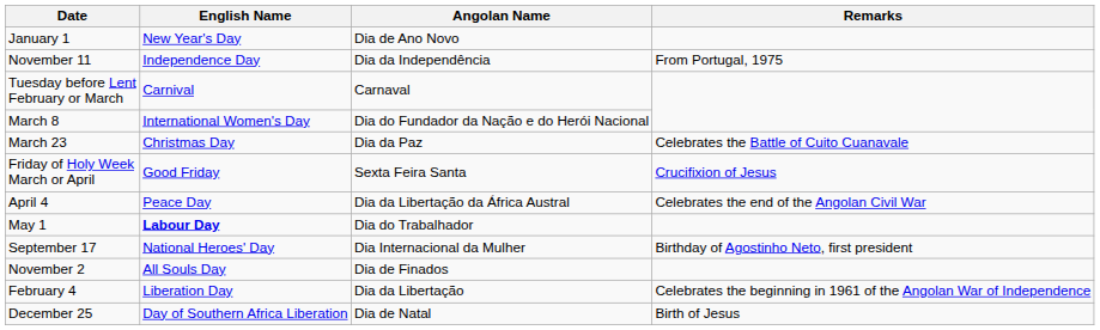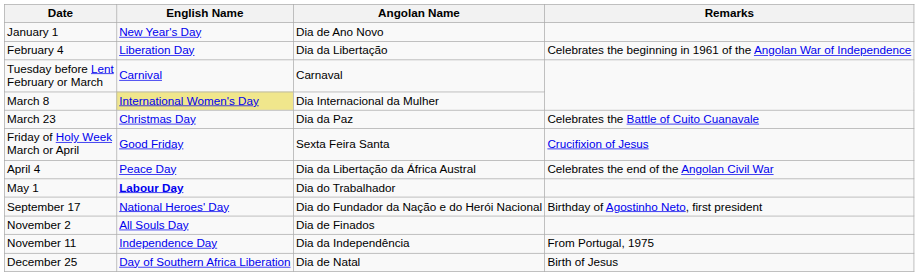 <table class="wikitable">
 <tr>
 <th>Date</th>
 <th>English Name</th>
 <th>Angolan Name</th>
 <th>Remarks</th>
 </tr>
 <tr>
 <td>January 1</td>
 <td><a href='#'>New Year's Day</a></td>
 <td>Dia de Ano Novo</td>
 </tr>
 <tr>
-<td>November 11</td>
-<td><a href='#'>Independence Day</a></td>
-<td>Dia da Independência</td>
-<td>From Portugal, 1975</td>
+<td>February 4</td>
+<td><a href='#'>Liberation Day</a></td>
+<td>Dia da Libertação</td>
+<td>Celebrates the beginning in 1961 of the <a href='#'>Angolan War of Independence</a></td>
 </tr>
 <tr>
 <td>Tuesday before <a href='#'>Lent</a><br>February or March</td>
 <td><a href='#'>Carnival</a></td>
 <td>Carnaval</td>
 </tr>
 <tr>
 <td>March 8</td>
-<td><a href='#'>International Women's Day</a></td>
-<td>Dia do Fundador da Nação e do Herói Nacional</td>
+<td style="background: khaki;"><a href='#'>International Women's Day</a></td>
+<td>Dia Internacional da Mulher</td>
 </tr>
 <tr>
 <td>March 23</td>
 <td><a href='#'>Christmas Day</a></td>
 <td>Dia da Paz</td>
 <td>Celebrates the <a href='#'>Battle of Cuito Cuanavale</a></td>
 </tr>
 <tr>
 <td>Friday of <a href='#'>Holy Week</a><br>March or April</td>
 <td><a href='#'>Good Friday</a></td>
 <td>Sexta Feira Santa</td>
 <td><a href='#'>Crucifixion of Jesus</a></td>
 </tr>
 <tr>
 <td>April 4</td>
 <td><a href='#'>Peace Day</a></td>
 <td>Dia da Libertação da África Austral</td>
 <td>Celebrates the end of the <a href='#'>Angolan Civil War</a></td>
 </tr>
 <tr>
 <td>May 1</td>
 <td><strong><a href='#'>Labour Day</a></strong></td>
 <td>Dia do Trabalhador</td>
 </tr>
 <tr>
 <td>September 17</td>
 <td><a href='#'>National Heroes' Day</a></td>
-<td>Dia Internacional da Mulher</td>
+<td>Dia do Fundador da Nação e do Herói Nacional</td>
 <td>Birthday of <a href='#'>Agostinho Neto</a>, first president</td>
 </tr>
 <tr>
 <td>November 2</td>
 <td><a href='#'>All Souls Day</a></td>
 <td>Dia de Finados</td>
 </tr>
 <tr>
-<td>February 4</td>
-<td><a href='#'>Liberation Day</a></td>
-<td>Dia da Libertação</td>
-<td>Celebrates the beginning in 1961 of the <a href='#'>Angolan War of Independence</a></td>
+<td>November 11</td>
+<td><a href='#'>Independence Day</a></td>
+<td>Dia da Independência</td>
+<td>From Portugal, 1975</td>
 </tr>
 <tr>
 <td>December 25</td>
 <td><a href='#'>Day of Southern Africa Liberation</a></td>
 <td>Dia de Natal</td>
 <td>Birth of Jesus</td>
 </tr>
 </table>
